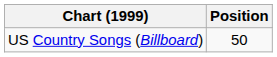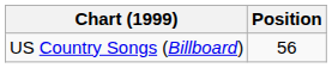 <table class="wikitable sortable">
 <tr>
 <th scope="col">Chart (1999)</th>
 <th scope="col">Position</th>
 </tr>
 <tr>
 <td>US <a href='#'>Country Songs</a> (<em><a href='#'>Billboard</a></em>)</td>
-<td align="center">50</td>
+<td align="center">56</td>
 </tr>
 </table>
